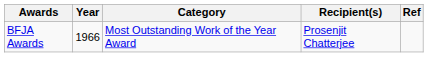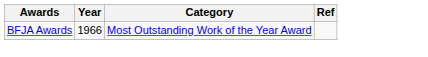 <table class="wikitable">
 <tr>
 <th><strong>Awards</strong></th>
 <th>Year</th>
 <th><strong>Category</strong></th>
-<th><strong>Recipient(s)</strong></th>
 <th>Ref</th>
 </tr>
 <tr>
 <td><a href='#'>BFJA Awards</a></td>
 <td>1966</td>
 <td><a href='#'>Most Outstanding Work of the Year Award</a></td>
-<td><a href='#'>Prosenjit Chatterjee</a></td>
 <td></td>
 </tr>
 </table>
